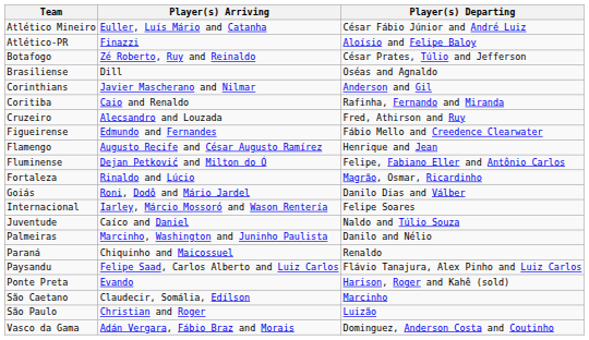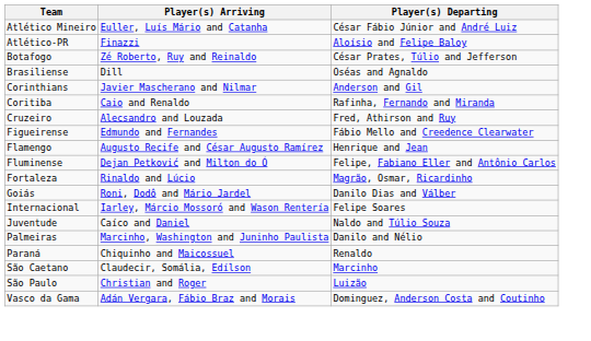 <table class="wikitable">
 <tr>
 <th>Team</th>
 <th>Player(s) Arriving</th>
 <th>Player(s) Departing</th>
 </tr>
 <tr>
 <td>Atlético Mineiro</td>
 <td><a href='#'>Euller</a>, <a href='#'>Luís Mário</a> and <a href='#'>Catanha</a></td>
 <td>César Fábio Júnior and <a href='#'>André Luiz</a></td>
 </tr>
 <tr>
 <td>Atlético-PR</td>
 <td><a href='#'>Finazzi</a></td>
 <td><a href='#'>Aloísio</a> and <a href='#'>Felipe Baloy</a></td>
 </tr>
 <tr>
 <td>Botafogo</td>
 <td><a href='#'>Zé Roberto</a>, <a href='#'>Ruy</a> and <a href='#'>Reinaldo</a></td>
 <td>César Prates, <a href='#'>Túlio</a> and Jefferson</td>
 </tr>
 <tr>
 <td>Brasiliense</td>
 <td>Dill</td>
 <td>Oséas and Agnaldo</td>
 </tr>
 <tr>
 <td>Corinthians</td>
 <td><a href='#'>Javier Mascherano</a> and <a href='#'>Nilmar</a></td>
 <td><a href='#'>Anderson</a> and <a href='#'>Gil</a></td>
 </tr>
 <tr>
 <td>Coritiba</td>
 <td><a href='#'>Caio</a> and Renaldo</td>
 <td>Rafinha, <a href='#'>Fernando</a> and <a href='#'>Miranda</a></td>
 </tr>
 <tr>
 <td>Cruzeiro</td>
 <td><a href='#'>Alecsandro</a> and Louzada</td>
 <td>Fred, Athirson and <a href='#'>Ruy</a></td>
 </tr>
 <tr>
 <td>Figueirense</td>
 <td><a href='#'>Edmundo</a> and <a href='#'>Fernandes</a></td>
 <td>Fábio Mello and <a href='#'>Creedence Clearwater</a></td>
 </tr>
 <tr>
 <td>Flamengo</td>
 <td><a href='#'>Augusto Recife</a> and <a href='#'>César Augusto Ramírez</a></td>
 <td>Henrique and <a href='#'>Jean</a></td>
 </tr>
 <tr>
 <td>Fluminense</td>
 <td><a href='#'>Dejan Petković</a> and <a href='#'>Milton do Ó</a></td>
 <td>Felipe, <a href='#'>Fabiano Eller</a> and <a href='#'>Antônio Carlos</a></td>
 </tr>
 <tr>
 <td>Fortaleza</td>
 <td><a href='#'>Rinaldo</a> and <a href='#'>Lúcio</a></td>
 <td><a href='#'>Magrão</a>, Osmar, <a href='#'>Ricardinho</a></td>
 </tr>
 <tr>
 <td>Goiás</td>
 <td><a href='#'>Roni</a>, <a href='#'>Dodô</a> and <a href='#'>Mário Jardel</a></td>
 <td>Danilo Dias and <a href='#'>Válber</a></td>
 </tr>
 <tr>
 <td>Internacional</td>
 <td><a href='#'>Iarley</a>, <a href='#'>Márcio Mossoró</a> and <a href='#'>Wason Rentería</a></td>
 <td>Felipe Soares</td>
 </tr>
 <tr>
 <td>Juventude</td>
 <td>Caíco and <a href='#'>Daniel</a></td>
 <td>Naldo and <a href='#'>Túlio Souza</a></td>
 </tr>
 <tr>
 <td>Palmeiras</td>
 <td><a href='#'>Marcinho</a>, <a href='#'>Washington</a> and <a href='#'>Juninho Paulista</a></td>
 <td>Danilo and Nélio</td>
 </tr>
 <tr>
 <td>Paraná</td>
 <td>Chiquinho and <a href='#'>Maicossuel</a></td>
 <td>Renaldo</td>
 </tr>
 <tr>
-<td>Paysandu</td>
-<td><a href='#'>Felipe Saad</a>, Carlos Alberto and <a href='#'>Luiz Carlos</a></td>
-<td>Flávio Tanajura, Alex Pinho and <a href='#'>Luiz Carlos</a></td>
-</tr>
-<tr>
-<td>Ponte Preta</td>
-<td><a href='#'>Evando</a></td>
-<td><a href='#'>Harison</a>, <a href='#'>Roger</a> and Kahê (sold)</td>
-</tr>
-<tr>
 <td>São Caetano</td>
 <td>Claudecir, Somália, <a href='#'>Edílson</a></td>
 <td><a href='#'>Marcinho</a></td>
 </tr>
 <tr>
 <td>São Paulo</td>
 <td><a href='#'>Christian</a> and <a href='#'>Roger</a></td>
 <td><a href='#'>Luizão</a></td>
 </tr>
 <tr>
 <td>Vasco da Gama</td>
 <td><a href='#'>Adán Vergara</a>, <a href='#'>Fábio Braz</a> and <a href='#'>Morais</a></td>
 <td>Dominguez, <a href='#'>Anderson Costa</a> and <a href='#'>Coutinho</a></td>
 </tr>
 </table>
